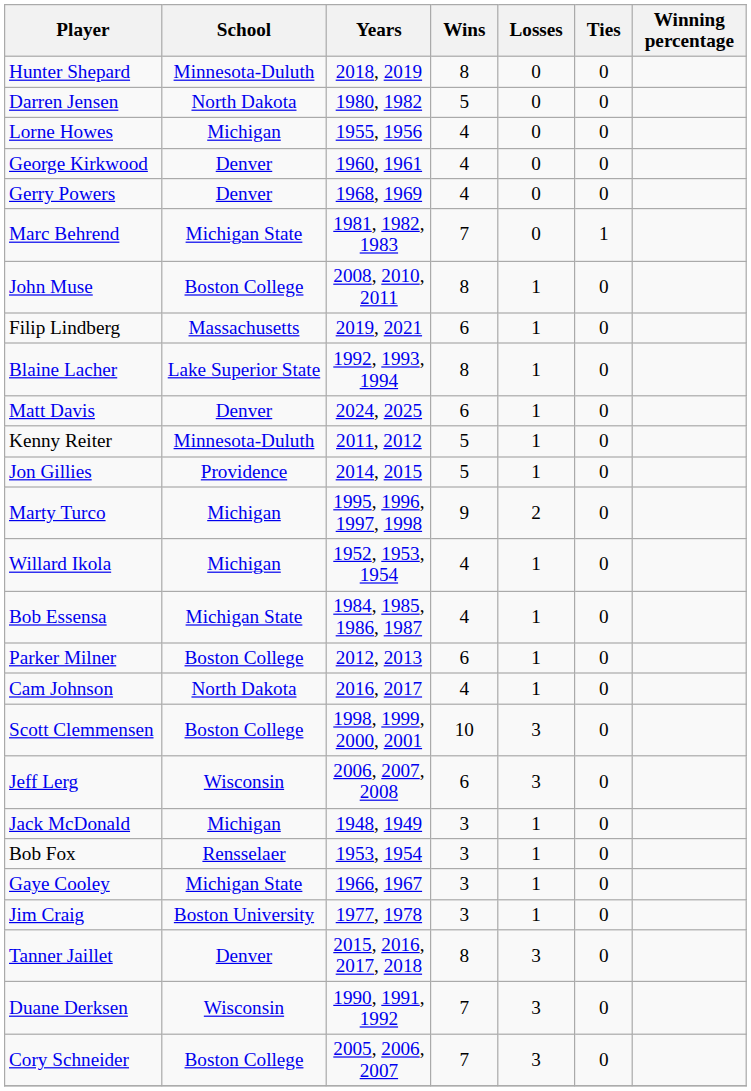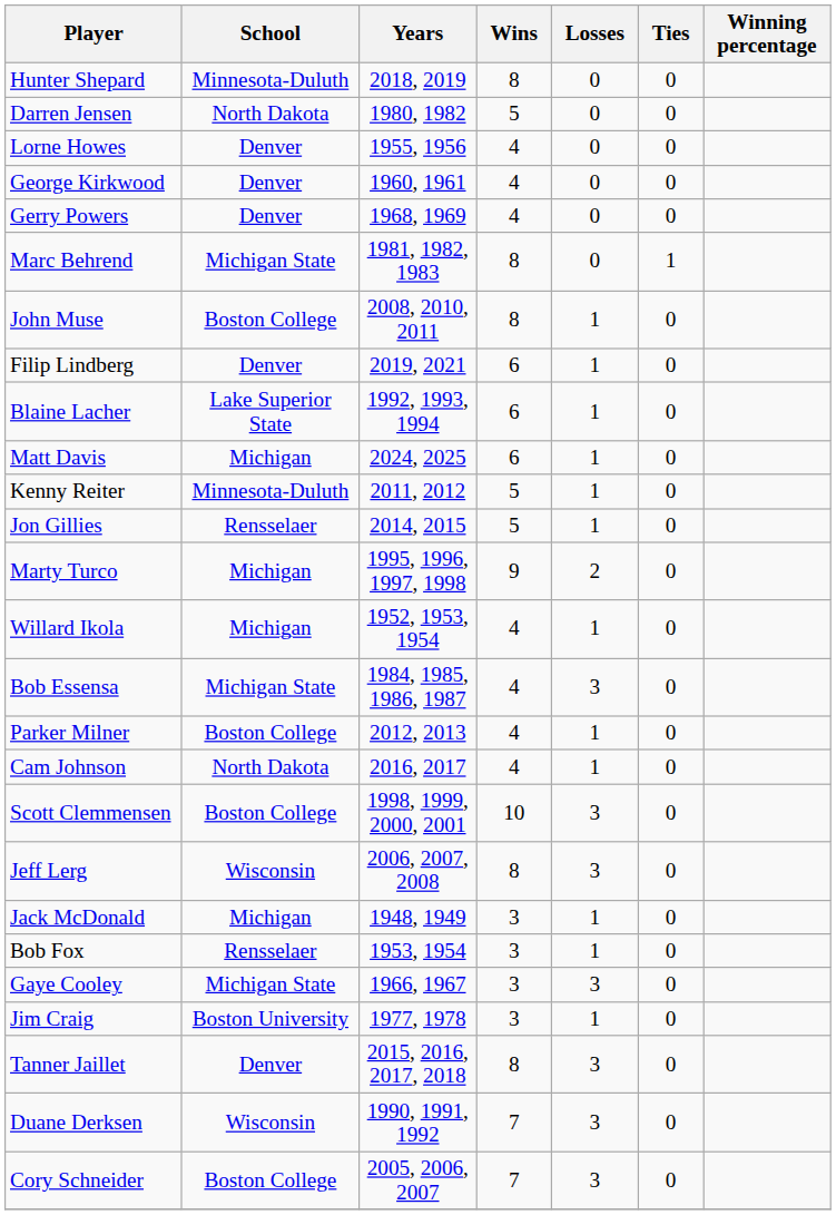 <table class="wikitable sortable" style="width:70%;">
 <tr style="background:#e5e5e5;">
 <th style="width:15%;">Player</th>
 <th style="width:15%;">School</th>
 <th style="width:10%;">Years</th>
 <th style="width:5%;">Wins</th>
 <th style="width:5%;">Losses</th>
 <th style="width:5%;">Ties</th>
 <th style="width:5%;">Winning percentage</th>
 </tr>
 <tr>
 <td><a href='#'>Hunter Shepard</a></td>
 <td align=center><a href='#'>Minnesota-Duluth</a></td>
 <td align=center><a href='#'>2018</a>, <a href='#'>2019</a></td>
 <td align=center>8</td>
 <td align=center>0</td>
 <td align=center>0</td>
 <td align=center><strong></strong></td>
 </tr>
 <tr>
 <td><a href='#'>Darren Jensen</a></td>
 <td align=center><a href='#'>North Dakota</a></td>
 <td align=center><a href='#'>1980</a>, <a href='#'>1982</a></td>
 <td align=center>5</td>
 <td align=center>0</td>
 <td align=center>0</td>
 <td align=center><strong></strong></td>
 </tr>
 <tr>
 <td><a href='#'>Lorne Howes</a></td>
-<td align=center><a href='#'>Michigan</a></td>
+<td align=center><a href='#'>Denver</a></td>
 <td align=center><a href='#'>1955</a>, <a href='#'>1956</a></td>
 <td align=center>4</td>
 <td align=center>0</td>
 <td align=center>0</td>
 <td align=center><strong></strong></td>
 </tr>
 <tr>
 <td><a href='#'>George Kirkwood</a></td>
 <td align=center><a href='#'>Denver</a></td>
 <td align=center><a href='#'>1960</a>, <a href='#'>1961</a></td>
 <td align=center>4</td>
 <td align=center>0</td>
 <td align=center>0</td>
 <td align=center><strong></strong></td>
 </tr>
 <tr>
 <td><a href='#'>Gerry Powers</a></td>
 <td align=center><a href='#'>Denver</a></td>
 <td align=center><a href='#'>1968</a>, <a href='#'>1969</a></td>
 <td align=center>4</td>
 <td align=center>0</td>
 <td align=center>0</td>
 <td align=center><strong></strong></td>
 </tr>
 <tr>
 <td><a href='#'>Marc Behrend</a></td>
 <td align=center><a href='#'>Michigan State</a></td>
 <td align=center><a href='#'>1981</a>, <a href='#'>1982</a>, <a href='#'>1983</a></td>
-<td align=center>7</td>
+<td align=center>8</td>
 <td align=center>0</td>
 <td align=center>1</td>
 <td align=center><strong></strong></td>
 </tr>
 <tr>
 <td><a href='#'>John Muse</a></td>
 <td align=center><a href='#'>Boston College</a></td>
 <td align=center><a href='#'>2008</a>, <a href='#'>2010</a>, <a href='#'>2011</a></td>
 <td align=center>8</td>
 <td align=center>1</td>
 <td align=center>0</td>
 <td align=center><strong></strong></td>
 </tr>
 <tr>
 <td>Filip Lindberg</td>
-<td align=center><a href='#'>Massachusetts</a></td>
+<td align=center><a href='#'>Denver</a></td>
 <td align=center><a href='#'>2019</a>, <a href='#'>2021</a></td>
 <td align=center>6</td>
 <td align=center>1</td>
 <td align=center>0</td>
 <td align=center><strong></strong></td>
 </tr>
 <tr>
 <td><a href='#'>Blaine Lacher</a></td>
 <td align=center><a href='#'>Lake Superior State</a></td>
 <td align=center><a href='#'>1992</a>, <a href='#'>1993</a>, <a href='#'>1994</a></td>
-<td align=center>8</td>
+<td align=center>6</td>
 <td align=center>1</td>
 <td align=center>0</td>
 <td align=center><strong></strong></td>
 </tr>
 <tr>
 <td><a href='#'>Matt Davis</a></td>
-<td align=center><a href='#'>Denver</a></td>
+<td align=center><a href='#'>Michigan</a></td>
 <td align=center><a href='#'>2024</a>, <a href='#'>2025</a></td>
 <td align=center>6</td>
 <td align=center>1</td>
 <td align=center>0</td>
 <td align=center><strong></strong></td>
 </tr>
 <tr>
 <td>Kenny Reiter</td>
 <td align=center><a href='#'>Minnesota-Duluth</a></td>
 <td align=center><a href='#'>2011</a>, <a href='#'>2012</a></td>
 <td align=center>5</td>
 <td align=center>1</td>
 <td align=center>0</td>
 <td align=center><strong></strong></td>
 </tr>
 <tr>
 <td><a href='#'>Jon Gillies</a></td>
-<td align=center><a href='#'>Providence</a></td>
+<td align=center><a href='#'>Rensselaer</a></td>
 <td align=center><a href='#'>2014</a>, <a href='#'>2015</a></td>
 <td align=center>5</td>
 <td align=center>1</td>
 <td align=center>0</td>
 <td align=center><strong></strong></td>
 </tr>
 <tr>
 <td><a href='#'>Marty Turco</a></td>
 <td align=center><a href='#'>Michigan</a></td>
 <td align=center><a href='#'>1995</a>, <a href='#'>1996</a>, <a href='#'>1997</a>, <a href='#'>1998</a></td>
 <td align=center>9</td>
 <td align=center>2</td>
 <td align=center>0</td>
 <td align=center><strong></strong></td>
 </tr>
 <tr>
 <td><a href='#'>Willard Ikola</a></td>
 <td align=center><a href='#'>Michigan</a></td>
 <td align=center><a href='#'>1952</a>, <a href='#'>1953</a>, <a href='#'>1954</a></td>
 <td align=center>4</td>
 <td align=center>1</td>
 <td align=center>0</td>
 <td align=center><strong></strong></td>
 </tr>
 <tr>
 <td><a href='#'>Bob Essensa</a></td>
 <td align=center><a href='#'>Michigan State</a></td>
 <td align=center><a href='#'>1984</a>, <a href='#'>1985</a>, <a href='#'>1986</a>, <a href='#'>1987</a></td>
 <td align=center>4</td>
-<td align=center>1</td>
+<td align=center>3</td>
 <td align=center>0</td>
 <td align=center><strong></strong></td>
 </tr>
 <tr>
 <td><a href='#'>Parker Milner</a></td>
 <td align=center><a href='#'>Boston College</a></td>
 <td align=center><a href='#'>2012</a>, <a href='#'>2013</a></td>
-<td align=center>6</td>
+<td align=center>4</td>
 <td align=center>1</td>
 <td align=center>0</td>
 <td align=center><strong></strong></td>
 </tr>
 <tr>
 <td><a href='#'>Cam Johnson</a></td>
 <td align=center><a href='#'>North Dakota</a></td>
 <td align=center><a href='#'>2016</a>, <a href='#'>2017</a></td>
 <td align=center>4</td>
 <td align=center>1</td>
 <td align=center>0</td>
 <td align=center><strong></strong></td>
 </tr>
 <tr>
 <td><a href='#'>Scott Clemmensen</a></td>
 <td align=center><a href='#'>Boston College</a></td>
 <td align=center><a href='#'>1998</a>, <a href='#'>1999</a>, <a href='#'>2000</a>, <a href='#'>2001</a></td>
 <td align=center>10</td>
 <td align=center>3</td>
 <td align=center>0</td>
 <td align=center><strong></strong></td>
 </tr>
 <tr>
 <td><a href='#'>Jeff Lerg</a></td>
 <td align=center><a href='#'>Wisconsin</a></td>
 <td align=center><a href='#'>2006</a>, <a href='#'>2007</a>, <a href='#'>2008</a></td>
-<td align=center>6</td>
+<td align=center>8</td>
 <td align=center>3</td>
 <td align=center>0</td>
 <td align=center><strong></strong></td>
 </tr>
 <tr>
 <td><a href='#'>Jack McDonald</a></td>
 <td align=center><a href='#'>Michigan</a></td>
 <td align=center><a href='#'>1948</a>, <a href='#'>1949</a></td>
 <td align=center>3</td>
 <td align=center>1</td>
 <td align=center>0</td>
 <td align=center><strong></strong></td>
 </tr>
 <tr>
 <td>Bob Fox</td>
 <td align=center><a href='#'>Rensselaer</a></td>
 <td align=center><a href='#'>1953</a>, <a href='#'>1954</a></td>
 <td align=center>3</td>
 <td align=center>1</td>
 <td align=center>0</td>
 <td align=center><strong></strong></td>
 </tr>
 <tr>
 <td><a href='#'>Gaye Cooley</a></td>
 <td align=center><a href='#'>Michigan State</a></td>
 <td align=center><a href='#'>1966</a>, <a href='#'>1967</a></td>
 <td align=center>3</td>
-<td align=center>1</td>
+<td align=center>3</td>
 <td align=center>0</td>
 <td align=center><strong></strong></td>
 </tr>
 <tr>
 <td><a href='#'>Jim Craig</a></td>
 <td align=center><a href='#'>Boston University</a></td>
 <td align=center><a href='#'>1977</a>, <a href='#'>1978</a></td>
 <td align=center>3</td>
 <td align=center>1</td>
 <td align=center>0</td>
 <td align=center><strong></strong></td>
 </tr>
 <tr>
 <td><a href='#'>Tanner Jaillet</a></td>
 <td align=center><a href='#'>Denver</a></td>
 <td align=center><a href='#'>2015</a>, <a href='#'>2016</a>, <a href='#'>2017</a>, <a href='#'>2018</a></td>
 <td align=center>8</td>
 <td align=center>3</td>
 <td align=center>0</td>
 <td align=center><strong></strong></td>
 </tr>
 <tr>
 <td><a href='#'>Duane Derksen</a></td>
 <td align=center><a href='#'>Wisconsin</a></td>
 <td align=center><a href='#'>1990</a>, <a href='#'>1991</a>, <a href='#'>1992</a></td>
 <td align=center>7</td>
 <td align=center>3</td>
 <td align=center>0</td>
 <td align=center><strong></strong></td>
 </tr>
 <tr>
 <td><a href='#'>Cory Schneider</a></td>
 <td align=center><a href='#'>Boston College</a></td>
 <td align=center><a href='#'>2005</a>, <a href='#'>2006</a>, <a href='#'>2007</a></td>
 <td align=center>7</td>
 <td align=center>3</td>
 <td align=center>0</td>
 <td align=center><strong></strong></td>
 </tr>
 <tr>
 </tr>
 </table>
